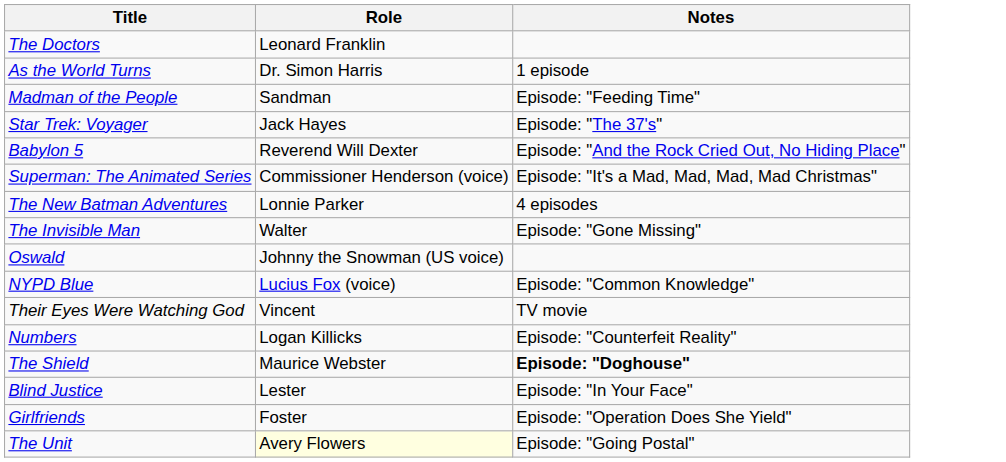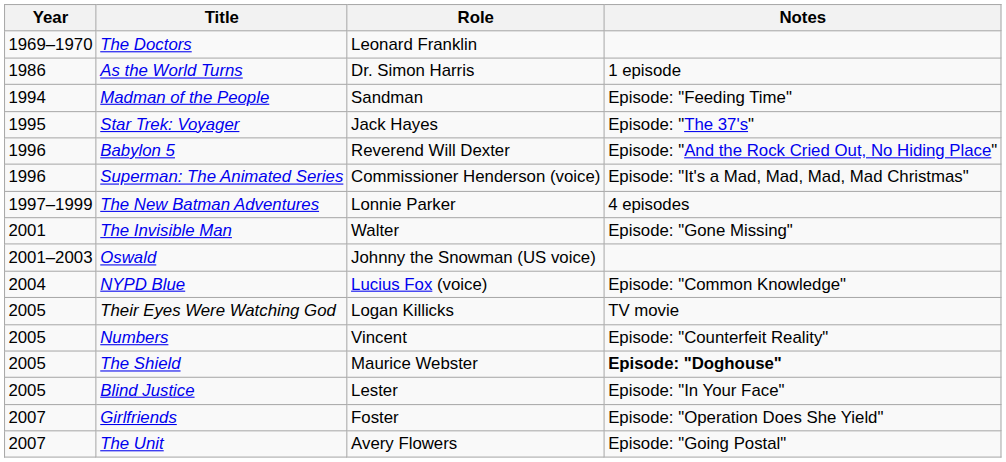 <table class="wikitable sortable">
 <tr>
+<th>Year</th>
 <th>Title</th>
 <th>Role</th>
 <th>Notes</th>
 </tr>
 <tr>
+<td>1969–1970</td>
 <td><em><a href='#'>The Doctors</a></em></td>
 <td>Leonard Franklin</td>
 <td></td>
 </tr>
 <tr>
+<td>1986</td>
 <td><em><a href='#'>As the World Turns</a></em></td>
 <td>Dr. Simon Harris</td>
 <td>1 episode</td>
 </tr>
 <tr>
+<td>1994</td>
 <td><em><a href='#'>Madman of the People</a></em></td>
 <td>Sandman</td>
 <td>Episode: "Feeding Time"</td>
 </tr>
 <tr>
+<td>1995</td>
 <td><em><a href='#'>Star Trek: Voyager</a></em></td>
 <td>Jack Hayes</td>
 <td>Episode: "<a href='#'>The 37's</a>"</td>
 </tr>
 <tr>
+<td>1996</td>
 <td><em><a href='#'>Babylon 5</a></em></td>
 <td>Reverend Will Dexter</td>
 <td>Episode: "<a href='#'>And the Rock Cried Out, No Hiding Place</a>"</td>
 </tr>
 <tr>
+<td>1996</td>
 <td><em><a href='#'>Superman: The Animated Series</a></em></td>
 <td>Commissioner Henderson (voice)</td>
 <td>Episode: "It's a Mad, Mad, Mad, Mad Christmas"</td>
 </tr>
 <tr>
+<td>1997–1999</td>
 <td><em><a href='#'>The New Batman Adventures</a></em></td>
 <td>Lonnie Parker</td>
 <td>4 episodes</td>
 </tr>
 <tr>
+<td>2001</td>
 <td><em><a href='#'>The Invisible Man</a></em></td>
 <td>Walter</td>
 <td>Episode: "Gone Missing"</td>
 </tr>
 <tr>
+<td>2001–2003</td>
 <td><em><a href='#'>Oswald</a></em></td>
 <td>Johnny the Snowman (US voice)</td>
 <td></td>
 </tr>
 <tr>
+<td>2004</td>
 <td><em><a href='#'>NYPD Blue</a></em></td>
 <td><a href='#'>Lucius Fox</a> (voice)</td>
 <td>Episode: "Common Knowledge"</td>
 </tr>
 <tr>
+<td>2005</td>
 <td><em>Their Eyes Were Watching God</em></td>
-<td>Vincent</td>
+<td>Logan Killicks</td>
 <td>TV movie</td>
 </tr>
 <tr>
+<td>2005</td>
 <td><em><a href='#'>Numbers</a></em></td>
-<td>Logan Killicks</td>
+<td>Vincent</td>
 <td>Episode: "Counterfeit Reality"</td>
 </tr>
 <tr>
+<td>2005</td>
 <td><em><a href='#'>The Shield</a></em></td>
 <td>Maurice Webster</td>
 <td><strong>Episode: "Doghouse"</strong></td>
 </tr>
 <tr>
+<td>2005</td>
 <td><em><a href='#'>Blind Justice</a></em></td>
 <td>Lester</td>
 <td>Episode: "In Your Face"</td>
 </tr>
 <tr>
+<td>2007</td>
 <td><em><a href='#'>Girlfriends</a></em></td>
 <td>Foster</td>
 <td>Episode: "Operation Does She Yield"</td>
 </tr>
 <tr>
+<td>2007</td>
 <td><em><a href='#'>The Unit</a></em></td>
-<td style="background: lightyellow;">Avery Flowers</td>
+<td>Avery Flowers</td>
 <td>Episode: "Going Postal"</td>
 </tr>
 </table>
